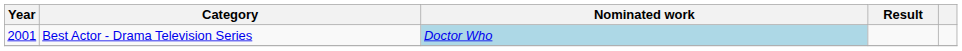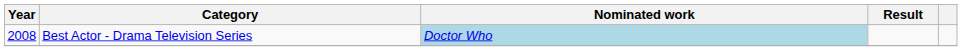 <table class=wikitable>
 <tr>
 <th scope="col" style="width:1em;">Year</th>
 <th scope="col" style="width:29em;">Category</th>
 <th scope="col" style="width:34em;">Nominated work</th>
 <th scope="col" style="width:5em;">Result</th>
 <th scope="col" style="width:1em;"></th>
 </tr>
 <tr>
-<td><a href='#'>2001</a></td>
+<td><a href='#'>2008</a></td>
 <td><a href='#'>Best Actor - Drama Television Series</a></td>
 <td style="background: lightblue;"><em><a href='#'>Doctor Who</a></em></td>
 <td></td>
 <td></td>
 </tr>
 <tr>
 </tr>
 </table>
